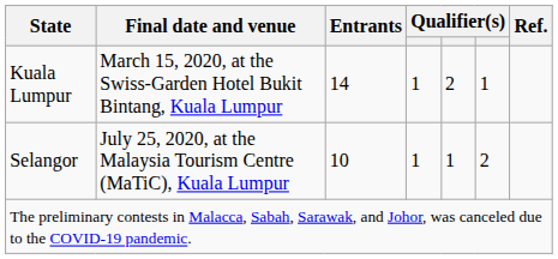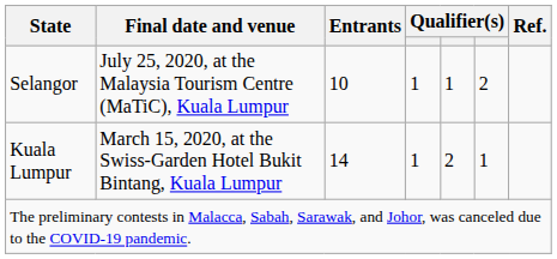 <table class="wikitable defaultcenter col2left floatright" style="width: 435px; font-size: 95%">
 <tr>
 <th rowspan=2>State</th>
 <th rowspan=2>Final date and venue</th>
 <th rowspan=2>Entrants</th>
 <th colspan=3>Qualifier(s)</th>
 <th rowspan=2>Ref.</th>
 </tr>
 <tr>
 <th></th>
 <th></th>
 <th></th>
 </tr>
 <tr>
+<td>Selangor</td>
+<td>July 25, 2020, at the Malaysia Tourism Centre (MaTiC), <a href='#'>Kuala Lumpur</a></td>
+<td>10</td>
+<td>1</td>
+<td>1</td>
+<td>2</td>
+<td><br><br></td>
+</tr>
+<tr>
 <td>Kuala Lumpur</td>
 <td>March 15, 2020, at the Swiss-Garden Hotel Bukit Bintang, <a href='#'>Kuala Lumpur</a></td>
 <td>14</td>
 <td>1</td>
 <td>2</td>
 <td>1</td>
 <td><br></td>
 </tr>
 <tr>
-<td>Selangor</td>
-<td>July 25, 2020, at the Malaysia Tourism Centre (MaTiC), <a href='#'>Kuala Lumpur</a></td>
-<td>10</td>
-<td>1</td>
-<td>1</td>
-<td>2</td>
-<td><br><br></td>
-</tr>
-<tr>
 <td colspan=7><small>The preliminary contests in <a href='#'>Malacca</a>, <a href='#'>Sabah</a>, <a href='#'>Sarawak</a>, and <a href='#'>Johor</a>, was canceled due to the <a href='#'>COVID-19 pandemic</a>.</small></td>
 </tr>
 </table>
